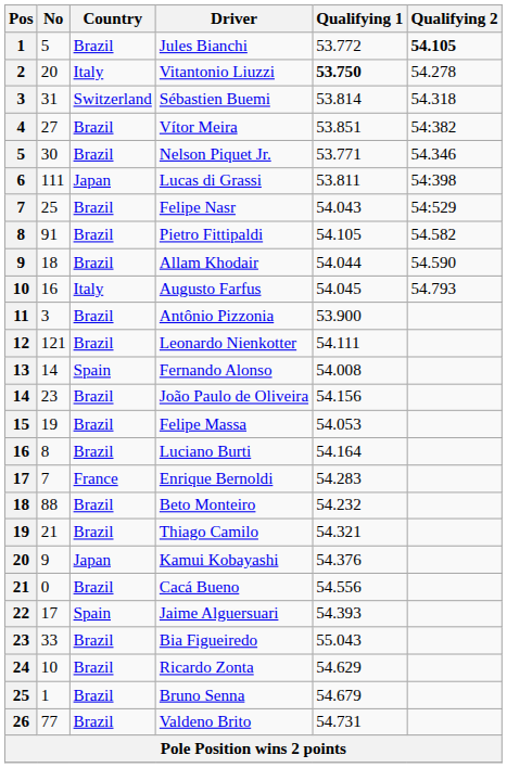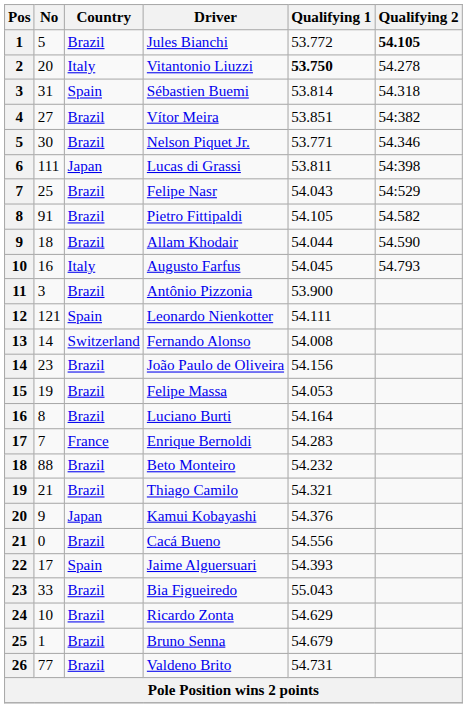 <table class="wikitable" style="font-size: 90%">
 <tr>
 <th>Pos</th>
 <th>No</th>
 <th>Country</th>
 <th>Driver</th>
 <th>Qualifying 1</th>
 <th>Qualifying 2</th>
 </tr>
 <tr>
 <th>1</th>
 <td>5</td>
 <td> <a href='#'>Brazil</a></td>
 <td><a href='#'>Jules Bianchi</a></td>
 <td>53.772</td>
 <td><strong>54.105</strong></td>
 </tr>
 <tr>
 <th>2</th>
 <td>20</td>
 <td> <a href='#'>Italy</a></td>
 <td><a href='#'>Vitantonio Liuzzi</a></td>
 <td><strong>53.750</strong></td>
 <td>54.278</td>
 </tr>
 <tr>
 <th>3</th>
 <td>31</td>
-<td> <a href='#'>Switzerland</a></td>
+<td> <a href='#'>Spain</a></td>
 <td><a href='#'>Sébastien Buemi</a></td>
 <td>53.814</td>
 <td>54.318</td>
 </tr>
 <tr>
 <th>4</th>
 <td>27</td>
 <td> <a href='#'>Brazil</a></td>
 <td><a href='#'>Vítor Meira</a></td>
 <td>53.851</td>
 <td>54:382</td>
 </tr>
 <tr>
 <th>5</th>
 <td>30</td>
 <td> <a href='#'>Brazil</a></td>
 <td><a href='#'>Nelson Piquet Jr.</a></td>
 <td>53.771</td>
 <td>54.346</td>
 </tr>
 <tr>
 <th>6</th>
 <td>111</td>
 <td> <a href='#'>Japan</a></td>
 <td><a href='#'>Lucas di Grassi</a></td>
 <td>53.811</td>
 <td>54:398</td>
 </tr>
 <tr>
 <th>7</th>
 <td>25</td>
 <td> <a href='#'>Brazil</a></td>
 <td><a href='#'>Felipe Nasr</a></td>
 <td>54.043</td>
 <td>54:529</td>
 </tr>
 <tr>
 <th>8</th>
 <td>91</td>
 <td> <a href='#'>Brazil</a></td>
 <td><a href='#'>Pietro Fittipaldi</a></td>
 <td>54.105</td>
 <td>54.582</td>
 </tr>
 <tr>
 <th>9</th>
 <td>18</td>
 <td> <a href='#'>Brazil</a></td>
 <td><a href='#'>Allam Khodair</a></td>
 <td>54.044</td>
 <td>54.590</td>
 </tr>
 <tr>
 <th>10</th>
 <td>16</td>
 <td> <a href='#'>Italy</a></td>
 <td><a href='#'>Augusto Farfus</a></td>
 <td>54.045</td>
 <td>54.793</td>
 </tr>
 <tr>
 <th>11</th>
 <td>3</td>
 <td> <a href='#'>Brazil</a></td>
 <td><a href='#'>Antônio Pizzonia</a></td>
 <td>53.900</td>
 <td></td>
 </tr>
 <tr>
 <th>12</th>
 <td>121</td>
-<td> <a href='#'>Brazil</a></td>
+<td> <a href='#'>Spain</a></td>
 <td><a href='#'>Leonardo Nienkotter</a></td>
 <td>54.111</td>
 <td></td>
 </tr>
 <tr>
 <th>13</th>
 <td>14</td>
-<td> <a href='#'>Spain</a></td>
+<td> <a href='#'>Switzerland</a></td>
 <td><a href='#'>Fernando Alonso</a></td>
 <td>54.008</td>
 <td></td>
 </tr>
 <tr>
 <th>14</th>
 <td>23</td>
 <td> <a href='#'>Brazil</a></td>
 <td><a href='#'>João Paulo de Oliveira</a></td>
 <td>54.156</td>
 <td></td>
 </tr>
 <tr>
 <th>15</th>
 <td>19</td>
 <td> <a href='#'>Brazil</a></td>
 <td><a href='#'>Felipe Massa</a></td>
 <td>54.053</td>
 <td></td>
 </tr>
 <tr>
 <th>16</th>
 <td>8</td>
 <td> <a href='#'>Brazil</a></td>
 <td><a href='#'>Luciano Burti</a></td>
 <td>54.164</td>
 <td></td>
 </tr>
 <tr>
 <th>17</th>
 <td>7</td>
 <td> <a href='#'>France</a></td>
 <td><a href='#'>Enrique Bernoldi</a></td>
 <td>54.283</td>
 <td></td>
 </tr>
 <tr>
 <th>18</th>
 <td>88</td>
 <td> <a href='#'>Brazil</a></td>
 <td><a href='#'>Beto Monteiro</a></td>
 <td>54.232</td>
 <td></td>
 </tr>
 <tr>
 <th>19</th>
 <td>21</td>
 <td> <a href='#'>Brazil</a></td>
 <td><a href='#'>Thiago Camilo</a></td>
 <td>54.321</td>
 <td></td>
 </tr>
 <tr>
 <th>20</th>
 <td>9</td>
 <td> <a href='#'>Japan</a></td>
 <td><a href='#'>Kamui Kobayashi</a></td>
 <td>54.376</td>
 <td></td>
 </tr>
 <tr>
 <th>21</th>
 <td>0</td>
 <td> <a href='#'>Brazil</a></td>
 <td><a href='#'>Cacá Bueno</a></td>
 <td>54.556</td>
 <td></td>
 </tr>
 <tr>
 <th>22</th>
 <td>17</td>
 <td> <a href='#'>Spain</a></td>
 <td><a href='#'>Jaime Alguersuari</a></td>
 <td>54.393</td>
 <td></td>
 </tr>
 <tr>
 <th>23</th>
 <td>33</td>
 <td> <a href='#'>Brazil</a></td>
 <td><a href='#'>Bia Figueiredo</a></td>
 <td>55.043</td>
 <td></td>
 </tr>
 <tr>
 <th>24</th>
 <td>10</td>
 <td> <a href='#'>Brazil</a></td>
 <td><a href='#'>Ricardo Zonta</a></td>
 <td>54.629</td>
 <td></td>
 </tr>
 <tr>
 <th>25</th>
 <td>1</td>
 <td> <a href='#'>Brazil</a></td>
 <td><a href='#'>Bruno Senna</a></td>
 <td>54.679</td>
 <td></td>
 </tr>
 <tr>
 <th>26</th>
 <td>77</td>
 <td> <a href='#'>Brazil</a></td>
 <td><a href='#'>Valdeno Brito</a></td>
 <td>54.731</td>
 <td></td>
 </tr>
 <tr>
 <th colspan=6 align=center>Pole Position wins 2 points</th>
 </tr>
 <tr>
 </tr>
 </table>
